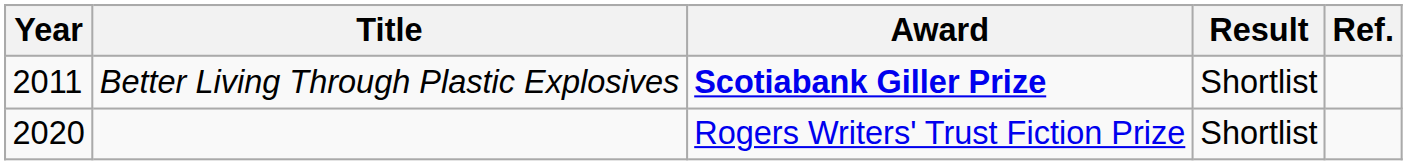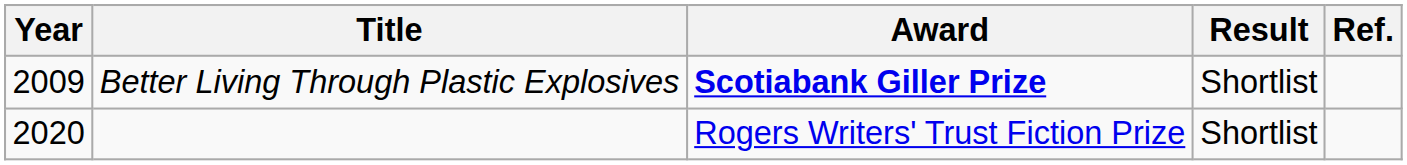 <table class="wikitable sortable mw-collapsible">
 <tr>
 <th>Year</th>
 <th>Title</th>
 <th>Award</th>
 <th>Result</th>
 <th>Ref.</th>
 </tr>
 <tr>
-<td>2011</td>
+<td>2009</td>
 <td><em>Better Living Through Plastic Explosives</em></td>
 <td><strong><a href='#'>Scotiabank Giller Prize</a></strong></td>
 <td>Shortlist</td>
 <td></td>
 </tr>
 <tr>
 <td>2020</td>
 <td></td>
 <td><a href='#'>Rogers Writers' Trust Fiction Prize</a></td>
 <td>Shortlist</td>
 <td></td>
 </tr>
 </table>
